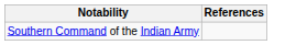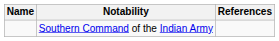 <table class="wikitable sortable">
 <tr>
+<th>Name</th>
 <th>Notability</th>
 <th>References</th>
 </tr>
 <tr>
+<td></td>
 <td><a href='#'>Southern Command</a> of the <a href='#'>Indian Army</a></td>
 <td></td>
 </tr>
 </table>
